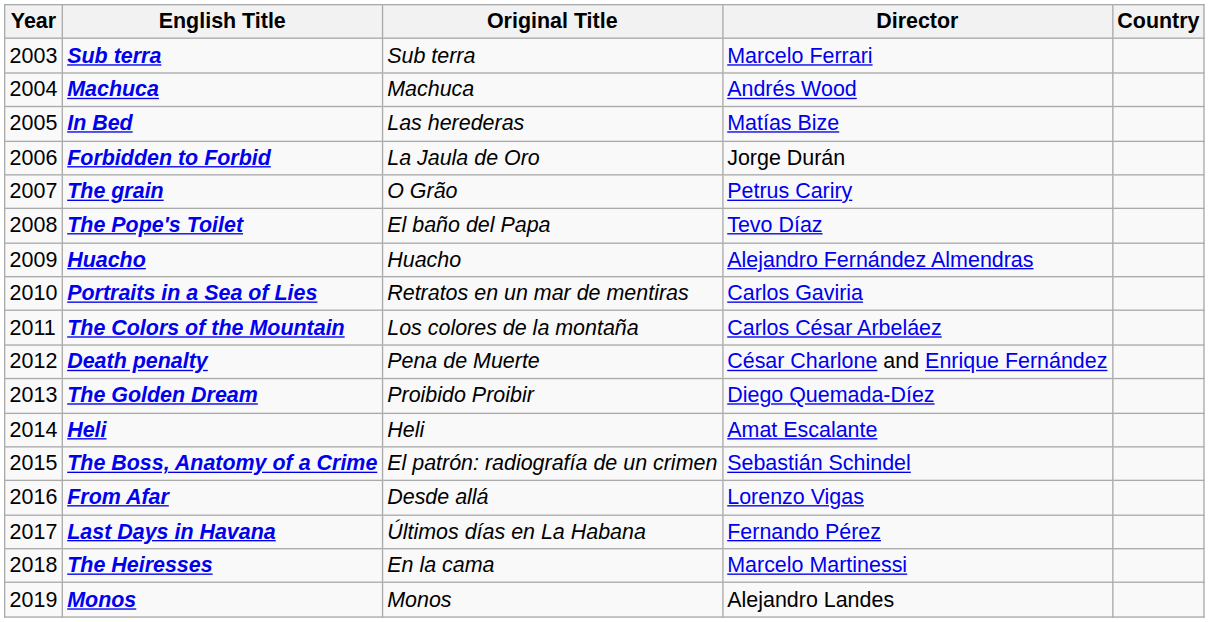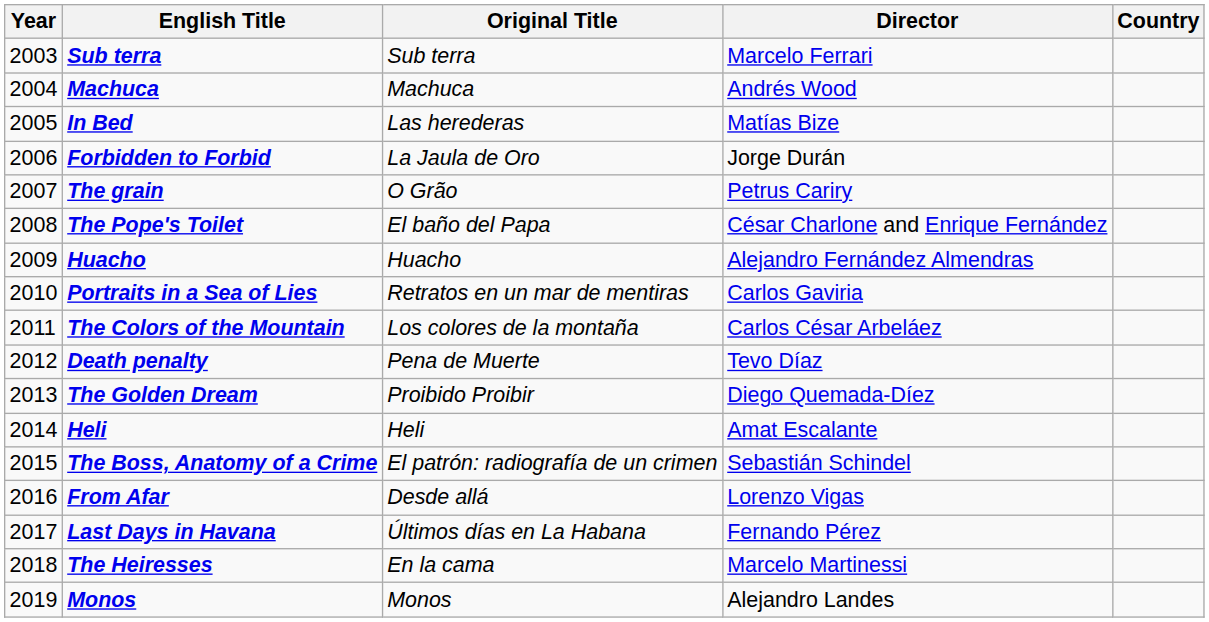 <table class="wikitable sortable">
 <tr>
 <th>Year</th>
 <th>English Title</th>
 <th>Original Title</th>
 <th>Director</th>
 <th>Country</th>
 </tr>
 <tr>
 <td>2003</td>
 <td><strong><em><a href='#'>Sub terra</a></em></strong></td>
 <td><em>Sub terra</em></td>
 <td><a href='#'>Marcelo Ferrari</a></td>
 <td></td>
 </tr>
 <tr>
 <td>2004</td>
 <td><strong><em><a href='#'>Machuca</a></em></strong></td>
 <td><em>Machuca</em></td>
 <td><a href='#'>Andrés Wood</a></td>
 <td></td>
 </tr>
 <tr>
 <td>2005</td>
 <td><strong><em><a href='#'>In Bed</a></em></strong></td>
 <td><em>Las herederas</em></td>
 <td><a href='#'>Matías Bize</a></td>
 <td></td>
 </tr>
 <tr>
 <td>2006</td>
 <td><strong><em><a href='#'>Forbidden to Forbid</a></em></strong></td>
 <td><em>La Jaula de Oro</em></td>
 <td>Jorge Durán</td>
 <td></td>
 </tr>
 <tr>
 <td>2007</td>
 <td><strong><em><a href='#'>The grain</a></em></strong></td>
 <td><em>O Grão</em></td>
 <td><a href='#'>Petrus Cariry</a></td>
 <td></td>
 </tr>
 <tr>
 <td>2008</td>
 <td><strong><em><a href='#'>The Pope's Toilet</a></em></strong></td>
 <td><em>El baño del Papa</em></td>
-<td><a href='#'>Tevo Díaz</a></td>
+<td><a href='#'>César Charlone</a> and <a href='#'>Enrique Fernández</a></td>
 <td></td>
 </tr>
 <tr>
 <td>2009</td>
 <td><strong><em><a href='#'>Huacho</a></em></strong></td>
 <td><em>Huacho</em></td>
 <td><a href='#'>Alejandro Fernández Almendras</a></td>
 <td></td>
 </tr>
 <tr>
 <td>2010</td>
 <td><strong><em><a href='#'>Portraits in a Sea of Lies</a></em></strong></td>
 <td><em>Retratos en un mar de mentiras</em></td>
 <td><a href='#'>Carlos Gaviria</a></td>
 <td></td>
 </tr>
 <tr>
 <td>2011</td>
 <td><strong><em><a href='#'>The Colors of the Mountain</a></em></strong></td>
 <td><em>Los colores de la montaña</em></td>
 <td><a href='#'>Carlos César Arbeláez</a></td>
 <td></td>
 </tr>
 <tr>
 <td>2012</td>
 <td><strong><em><a href='#'>Death penalty</a></em></strong></td>
 <td><em>Pena de Muerte</em></td>
-<td><a href='#'>César Charlone</a> and <a href='#'>Enrique Fernández</a></td>
+<td><a href='#'>Tevo Díaz</a></td>
 <td></td>
 </tr>
 <tr>
 <td>2013</td>
 <td><strong><em><a href='#'>The Golden Dream</a></em></strong></td>
 <td><em>Proibido Proibir</em></td>
 <td><a href='#'>Diego Quemada-Díez</a></td>
 <td></td>
 </tr>
 <tr>
 <td>2014</td>
 <td><strong><em><a href='#'>Heli</a></em></strong></td>
 <td><em>Heli</em></td>
 <td><a href='#'>Amat Escalante</a></td>
 <td></td>
 </tr>
 <tr>
 <td>2015</td>
 <td><strong><em><a href='#'>The Boss, Anatomy of a Crime</a></em></strong></td>
 <td><em>El patrón: radiografía de un crimen</em></td>
 <td><a href='#'>Sebastián Schindel</a></td>
 <td></td>
 </tr>
 <tr>
 <td>2016</td>
 <td><strong><em><a href='#'>From Afar</a></em></strong></td>
 <td><em>Desde allá</em></td>
 <td><a href='#'>Lorenzo Vigas</a></td>
 <td></td>
 </tr>
 <tr>
 <td>2017</td>
 <td><strong><em><a href='#'>Last Days in Havana</a></em></strong></td>
 <td><em>Últimos días en La Habana</em></td>
 <td><a href='#'>Fernando Pérez</a></td>
 <td></td>
 </tr>
 <tr>
 <td>2018</td>
 <td><strong><em><a href='#'>The Heiresses</a></em></strong></td>
 <td><em>En la cama</em></td>
 <td><a href='#'>Marcelo Martinessi</a></td>
 <td></td>
 </tr>
 <tr>
 <td>2019</td>
 <td><strong><em><a href='#'>Monos</a></em></strong></td>
 <td><em>Monos</em></td>
 <td>Alejandro Landes</td>
 <td></td>
 </tr>
 </table>
